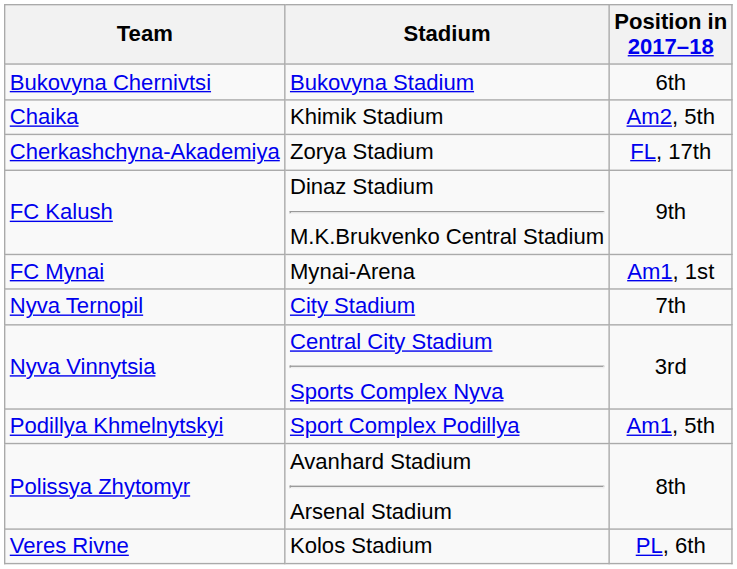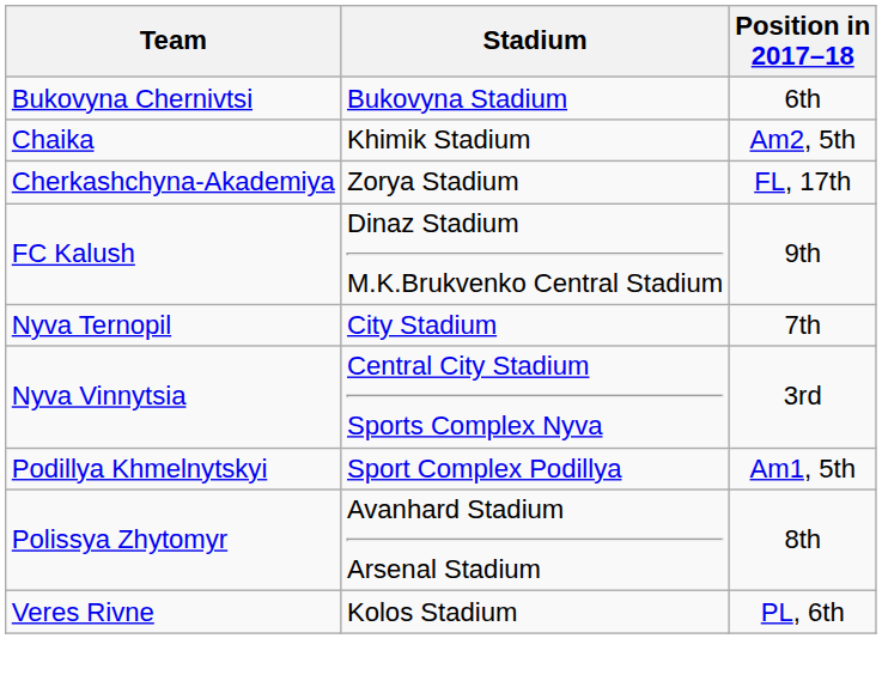 <table class="wikitable sortable" style="text-align: left;">
 <tr>
 <th>Team</th>
 <th>Stadium</th>
 <th>Position in<br><a href='#'>2017–18</a></th>
 </tr>
 <tr>
 <td><a href='#'>Bukovyna Chernivtsi</a></td>
 <td><a href='#'>Bukovyna Stadium</a></td>
 <td align="center">6th</td>
 </tr>
 <tr>
 <td><a href='#'>Chaika</a></td>
 <td>Khimik Stadium</td>
 <td align="center"><a href='#'>Am2</a>, 5th</td>
 </tr>
 <tr>
 <td><a href='#'>Cherkashchyna-Akademiya</a></td>
 <td>Zorya Stadium</td>
 <td align="center"><a href='#'>FL</a>, 17th</td>
 </tr>
 <tr>
 <td><a href='#'>FC Kalush</a></td>
 <td>Dinaz Stadium<hr>M.K.Brukvenko Central Stadium</td>
 <td align="center">9th</td>
 </tr>
 <tr>
-<td><a href='#'>FC Mynai</a></td>
-<td>Mynai-Arena</td>
-<td align="center"><a href='#'>Am1</a>, 1st</td>
-</tr>
-<tr>
 <td><a href='#'>Nyva Ternopil</a></td>
 <td><a href='#'>City Stadium</a></td>
 <td align="center">7th</td>
 </tr>
 <tr>
 <td><a href='#'>Nyva Vinnytsia</a></td>
 <td><a href='#'>Central City Stadium</a><hr><a href='#'>Sports Complex Nyva</a></td>
 <td align="center">3rd</td>
 </tr>
 <tr>
 <td><a href='#'>Podillya Khmelnytskyi</a></td>
 <td><a href='#'>Sport Complex Podillya</a></td>
 <td align="center"><a href='#'>Am1</a>, 5th</td>
 </tr>
 <tr>
 <td><a href='#'>Polissya Zhytomyr</a></td>
 <td>Avanhard Stadium<hr>Arsenal Stadium</td>
 <td align="center">8th</td>
 </tr>
 <tr>
 <td><a href='#'>Veres Rivne</a></td>
 <td>Kolos Stadium</td>
 <td align="center"><a href='#'>PL</a>, 6th</td>
 </tr>
 </table>
